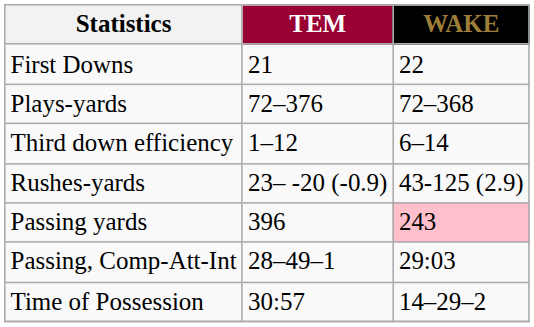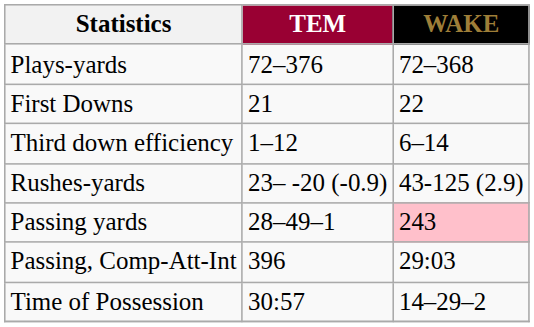 <table class="wikitable">
 <tr>
 <th>Statistics</th>
 <th style="background:#990033; color:#ffffff">TEM</th>
 <th style="background:#000000; color:#9e7e38">WAKE</th>
 </tr>
 <tr>
+<td>Plays-yards</td>
+<td>72–376</td>
+<td>72–368</td>
+</tr>
+<tr>
 <td>First Downs</td>
 <td>21</td>
 <td>22</td>
-</tr>
-<tr>
-<td>Plays-yards</td>
-<td>72–376</td>
-<td>72–368</td>
 </tr>
 <tr>
 <td>Third down efficiency</td>
 <td>1–12</td>
 <td>6–14</td>
 </tr>
 <tr>
 <td>Rushes-yards</td>
 <td>23– -20 (-0.9)</td>
 <td>43-125 (2.9)</td>
 </tr>
 <tr>
 <td>Passing yards</td>
-<td>396</td>
+<td>28–49–1</td>
 <td style="background: pink;">243</td>
 </tr>
 <tr>
 <td>Passing, Comp-Att-Int</td>
-<td>28–49–1</td>
+<td>396</td>
 <td>29:03</td>
 </tr>
 <tr>
 <td>Time of Possession</td>
 <td>30:57</td>
 <td>14–29–2</td>
 </tr>
 <tr>
 </tr>
 </table>
